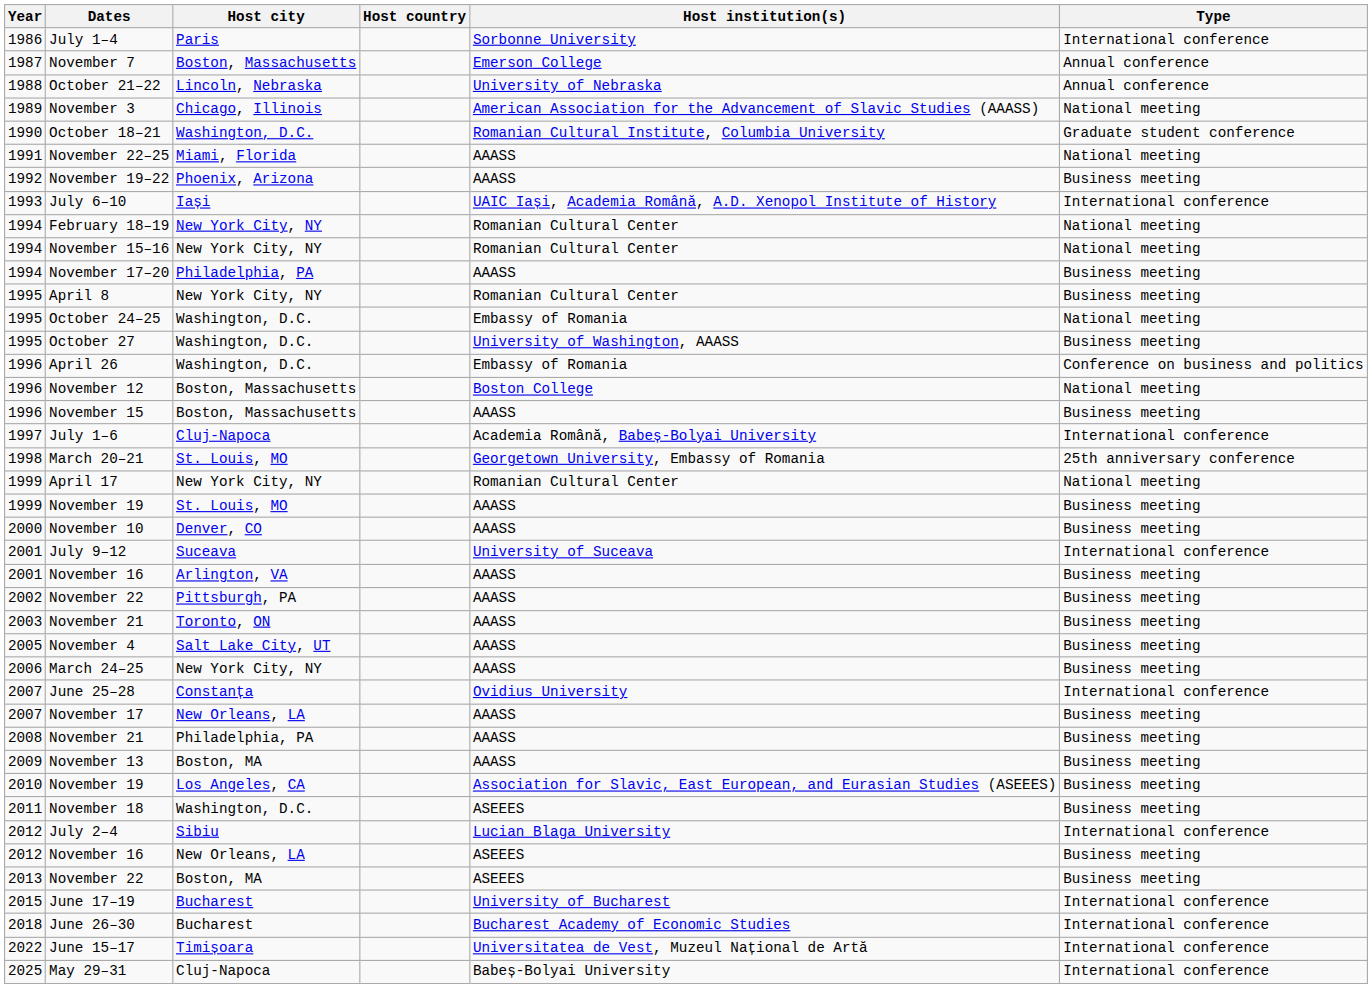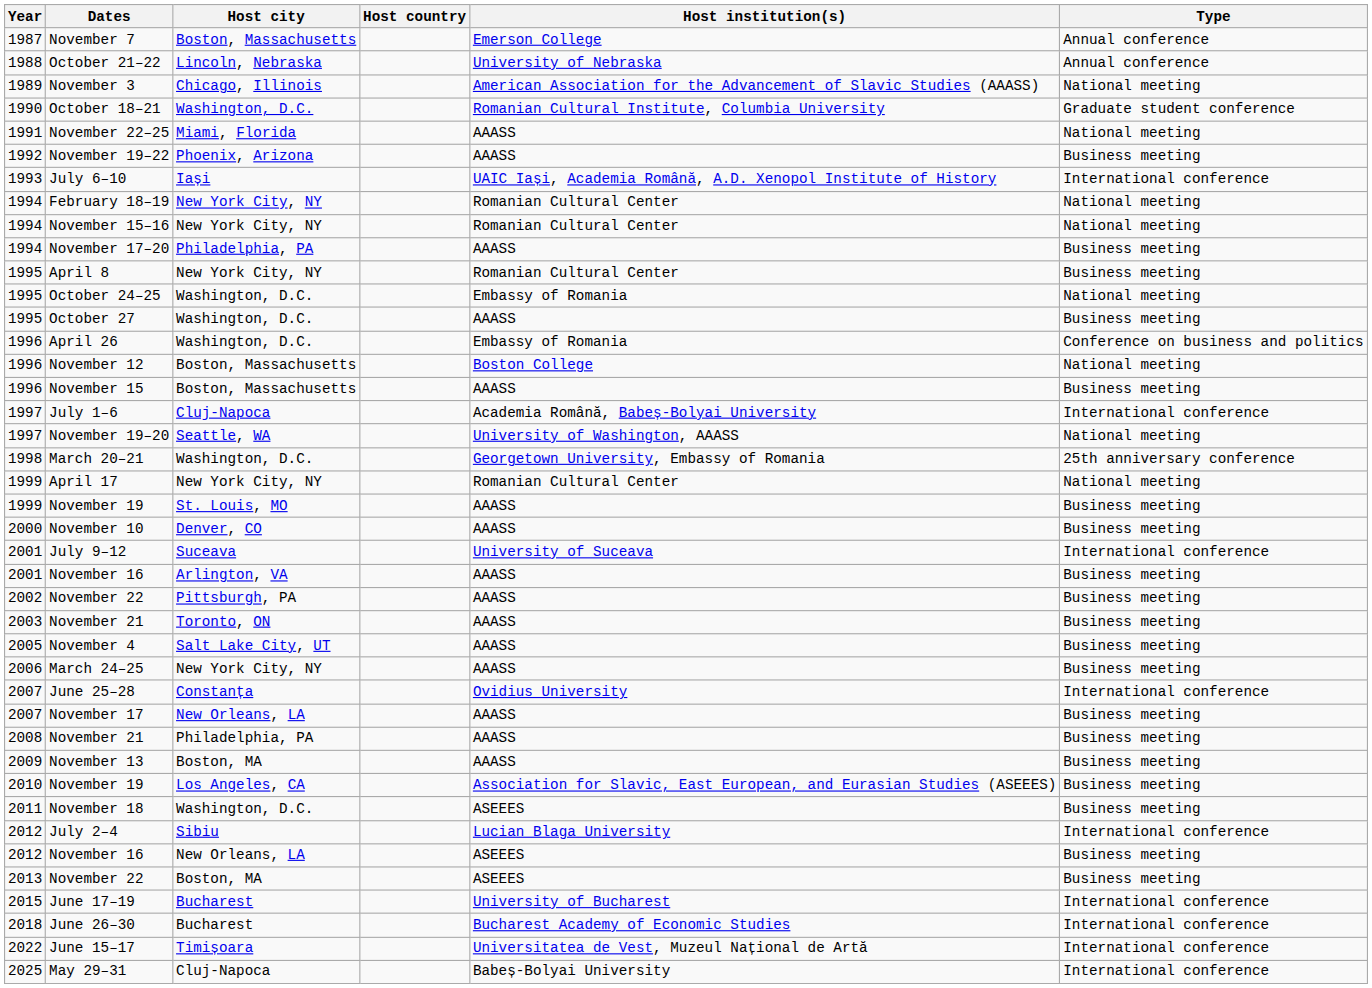 <table class="wikitable sortable mw-collapsible mw-collapsed">
 <tr>
 <th>Year</th>
 <th>Dates</th>
 <th>Host city</th>
 <th>Host country</th>
 <th>Host institution(s)</th>
 <th>Type</th>
-</tr>
-<tr>
-<td>1986</td>
-<td>July 1–4</td>
-<td><a href='#'>Paris</a></td>
-<td></td>
-<td><a href='#'>Sorbonne University</a></td>
-<td>International conference</td>
 </tr>
 <tr>
 <td>1987</td>
 <td>November 7</td>
 <td><a href='#'>Boston</a>, <a href='#'>Massachusetts</a></td>
 <td></td>
 <td><a href='#'>Emerson College</a></td>
 <td>Annual conference</td>
 </tr>
 <tr>
 <td>1988</td>
 <td>October 21–22</td>
 <td><a href='#'>Lincoln</a>, <a href='#'>Nebraska</a></td>
 <td></td>
 <td><a href='#'>University of Nebraska</a></td>
 <td>Annual conference</td>
 </tr>
 <tr>
 <td>1989</td>
 <td>November 3</td>
 <td><a href='#'>Chicago</a>, <a href='#'>Illinois</a></td>
 <td></td>
 <td><a href='#'>American Association for the Advancement of Slavic Studies</a> (AAASS)</td>
 <td>National meeting</td>
 </tr>
 <tr>
 <td>1990</td>
 <td>October 18–21</td>
 <td><a href='#'>Washington, D.C.</a></td>
 <td></td>
 <td><a href='#'>Romanian Cultural Institute</a>, <a href='#'>Columbia University</a></td>
 <td>Graduate student conference</td>
 </tr>
 <tr>
 <td>1991</td>
 <td>November 22–25</td>
 <td><a href='#'>Miami</a>, <a href='#'>Florida</a></td>
 <td></td>
 <td>AAASS</td>
 <td>National meeting</td>
 </tr>
 <tr>
 <td>1992</td>
 <td>November 19–22</td>
 <td><a href='#'>Phoenix</a>, <a href='#'>Arizona</a></td>
 <td></td>
 <td>AAASS</td>
 <td>Business meeting</td>
 </tr>
 <tr>
 <td>1993</td>
 <td>July 6–10</td>
 <td><a href='#'>Iași</a></td>
 <td></td>
 <td><a href='#'>UAIC Iași</a>, <a href='#'>Academia Română</a>, <a href='#'>A.D. Xenopol Institute of History</a></td>
 <td>International conference</td>
 </tr>
 <tr>
 <td>1994</td>
 <td>February 18–19</td>
 <td><a href='#'>New York City</a>, <a href='#'>NY</a></td>
 <td></td>
 <td>Romanian Cultural Center</td>
 <td>National meeting</td>
 </tr>
 <tr>
 <td>1994</td>
 <td>November 15–16</td>
 <td>New York City, NY</td>
 <td></td>
 <td>Romanian Cultural Center</td>
 <td>National meeting</td>
 </tr>
 <tr>
 <td>1994</td>
 <td>November 17–20</td>
 <td><a href='#'>Philadelphia</a>, <a href='#'>PA</a></td>
 <td></td>
 <td>AAASS</td>
 <td>Business meeting</td>
 </tr>
 <tr>
 <td>1995</td>
 <td>April 8</td>
 <td>New York City, NY</td>
 <td></td>
 <td>Romanian Cultural Center</td>
 <td>Business meeting</td>
 </tr>
 <tr>
 <td>1995</td>
 <td>October 24–25</td>
 <td>Washington, D.C.</td>
 <td></td>
 <td>Embassy of Romania</td>
 <td>National meeting</td>
 </tr>
 <tr>
 <td>1995</td>
 <td>October 27</td>
 <td>Washington, D.C.</td>
 <td></td>
-<td><a href='#'>University of Washington</a>, AAASS</td>
+<td>AAASS</td>
 <td>Business meeting</td>
 </tr>
 <tr>
 <td>1996</td>
 <td>April 26</td>
 <td>Washington, D.C.</td>
 <td></td>
 <td>Embassy of Romania</td>
 <td>Conference on business and politics</td>
 </tr>
 <tr>
 <td>1996</td>
 <td>November 12</td>
 <td>Boston, Massachusetts</td>
 <td></td>
 <td><a href='#'>Boston College</a></td>
 <td>National meeting</td>
 </tr>
 <tr>
 <td>1996</td>
 <td>November 15</td>
 <td>Boston, Massachusetts</td>
 <td></td>
 <td>AAASS</td>
 <td>Business meeting</td>
 </tr>
 <tr>
 <td>1997</td>
 <td>July 1–6</td>
 <td><a href='#'>Cluj-Napoca</a></td>
 <td></td>
 <td>Academia Română, <a href='#'>Babeș-Bolyai University</a></td>
 <td>International conference</td>
 </tr>
 <tr>
+<td>1997</td>
+<td>November 19–20</td>
+<td><a href='#'>Seattle</a>, <a href='#'>WA</a></td>
+<td></td>
+<td><a href='#'>University of Washington</a>, AAASS</td>
+<td>National meeting</td>
+</tr>
+<tr>
 <td>1998</td>
 <td>March 20–21</td>
-<td><a href='#'>St. Louis</a>, <a href='#'>MO</a></td>
+<td>Washington, D.C.</td>
 <td></td>
 <td><a href='#'>Georgetown University</a>, Embassy of Romania</td>
 <td>25th anniversary conference</td>
 </tr>
 <tr>
 <td>1999</td>
 <td>April 17</td>
 <td>New York City, NY</td>
 <td></td>
 <td>Romanian Cultural Center</td>
 <td>National meeting</td>
 </tr>
 <tr>
 <td>1999</td>
 <td>November 19</td>
 <td><a href='#'>St. Louis</a>, <a href='#'>MO</a></td>
 <td></td>
 <td>AAASS</td>
 <td>Business meeting</td>
 </tr>
 <tr>
 <td>2000</td>
 <td>November 10</td>
 <td><a href='#'>Denver</a>, <a href='#'>CO</a></td>
 <td></td>
 <td>AAASS</td>
 <td>Business meeting</td>
 </tr>
 <tr>
 <td>2001</td>
 <td>July 9–12</td>
 <td><a href='#'>Suceava</a></td>
 <td></td>
 <td><a href='#'>University of Suceava</a></td>
 <td>International conference</td>
 </tr>
 <tr>
 <td>2001</td>
 <td>November 16</td>
 <td><a href='#'>Arlington</a>, <a href='#'>VA</a></td>
 <td></td>
 <td>AAASS</td>
 <td>Business meeting</td>
 </tr>
 <tr>
 <td>2002</td>
 <td>November 22</td>
 <td><a href='#'>Pittsburgh</a>, PA</td>
 <td></td>
 <td>AAASS</td>
 <td>Business meeting</td>
 </tr>
 <tr>
 <td>2003</td>
 <td>November 21</td>
 <td><a href='#'>Toronto</a>, <a href='#'>ON</a></td>
 <td></td>
 <td>AAASS</td>
 <td>Business meeting</td>
 </tr>
 <tr>
 <td>2005</td>
 <td>November 4</td>
 <td><a href='#'>Salt Lake City</a>, <a href='#'>UT</a></td>
 <td></td>
 <td>AAASS</td>
 <td>Business meeting</td>
 </tr>
 <tr>
 <td>2006</td>
 <td>March 24–25</td>
 <td>New York City, NY</td>
 <td></td>
 <td>AAASS</td>
 <td>Business meeting</td>
 </tr>
 <tr>
 <td>2007</td>
 <td>June 25–28</td>
 <td><a href='#'>Constanța</a></td>
 <td></td>
 <td><a href='#'>Ovidius University</a></td>
 <td>International conference</td>
 </tr>
 <tr>
 <td>2007</td>
 <td>November 17</td>
 <td><a href='#'>New Orleans</a>, <a href='#'>LA</a></td>
 <td></td>
 <td>AAASS</td>
 <td>Business meeting</td>
 </tr>
 <tr>
 <td>2008</td>
 <td>November 21</td>
 <td>Philadelphia, PA</td>
 <td></td>
 <td>AAASS</td>
 <td>Business meeting</td>
 </tr>
 <tr>
 <td>2009</td>
 <td>November 13</td>
 <td>Boston, MA</td>
 <td></td>
 <td>AAASS</td>
 <td>Business meeting</td>
 </tr>
 <tr>
 <td>2010</td>
 <td>November 19</td>
 <td><a href='#'>Los Angeles</a>, <a href='#'>CA</a></td>
 <td></td>
 <td><a href='#'>Association for Slavic, East European, and Eurasian Studies</a> (ASEEES)</td>
 <td>Business meeting</td>
 </tr>
 <tr>
 <td>2011</td>
 <td>November 18</td>
 <td>Washington, D.C.</td>
 <td></td>
 <td>ASEEES</td>
 <td>Business meeting</td>
 </tr>
 <tr>
 <td>2012</td>
 <td>July 2–4</td>
 <td><a href='#'>Sibiu</a></td>
 <td></td>
 <td><a href='#'>Lucian Blaga University</a></td>
 <td>International conference</td>
 </tr>
 <tr>
 <td>2012</td>
 <td>November 16</td>
 <td>New Orleans, <a href='#'>LA</a></td>
 <td></td>
 <td>ASEEES</td>
 <td>Business meeting</td>
 </tr>
 <tr>
 <td>2013</td>
 <td>November 22</td>
 <td>Boston, MA</td>
 <td></td>
 <td>ASEEES</td>
 <td>Business meeting</td>
 </tr>
 <tr>
 <td>2015</td>
 <td>June 17–19</td>
 <td><a href='#'>Bucharest</a></td>
 <td></td>
 <td><a href='#'>University of Bucharest</a></td>
 <td>International conference</td>
 </tr>
 <tr>
 <td>2018</td>
 <td>June 26–30</td>
 <td>Bucharest</td>
 <td></td>
 <td><a href='#'>Bucharest Academy of Economic Studies</a></td>
 <td>International conference</td>
 </tr>
 <tr>
 <td>2022</td>
 <td>June 15–17</td>
 <td><a href='#'>Timișoara</a></td>
 <td></td>
 <td><a href='#'>Universitatea de Vest</a>, Muzeul Național de Artă</td>
 <td>International conference</td>
 </tr>
 <tr>
 <td>2025</td>
 <td>May 29–31</td>
 <td>Cluj-Napoca</td>
 <td></td>
 <td>Babeș-Bolyai University</td>
 <td>International conference</td>
 </tr>
 </table>
